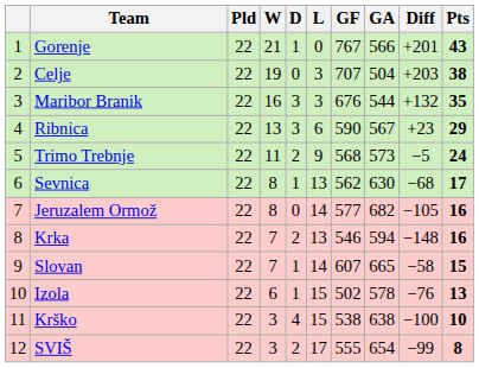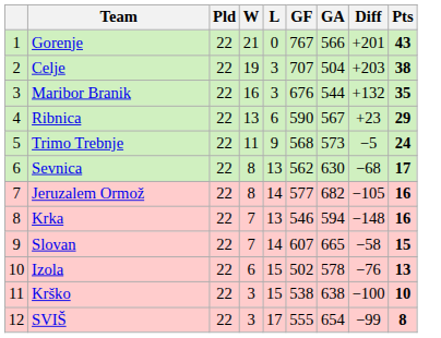 <table class="wikitable sortable" style="text-align:center">
 <tr>
 <th></th>
 <th width="175">Team</th>
 <th>Pld</th>
 <th>W</th>
-<th>D</th>
 <th>L</th>
 <th>GF</th>
 <th>GA</th>
 <th>Diff</th>
 <th>Pts</th>
 </tr>
 <tr style="background: #D0F0C0;">
 <td>1</td>
 <td align=left><a href='#'>Gorenje</a></td>
 <td>22</td>
 <td>21</td>
-<td>1</td>
 <td>0</td>
 <td>767</td>
 <td>566</td>
 <td>+201</td>
 <td><strong>43</strong></td>
 </tr>
 <tr style="background: #D0F0C0;">
 <td>2</td>
 <td align=left><a href='#'>Celje</a></td>
 <td>22</td>
 <td>19</td>
-<td>0</td>
 <td>3</td>
 <td>707</td>
 <td>504</td>
 <td>+203</td>
 <td><strong>38</strong></td>
 </tr>
 <tr style="background: #D0F0C0;">
 <td>3</td>
 <td align=left><a href='#'>Maribor Branik</a></td>
 <td>22</td>
 <td>16</td>
 <td>3</td>
-<td>3</td>
 <td>676</td>
 <td>544</td>
 <td>+132</td>
 <td><strong>35</strong></td>
 </tr>
 <tr style="background: #D0F0C0;">
 <td>4</td>
 <td align=left><a href='#'>Ribnica</a></td>
 <td>22</td>
 <td>13</td>
-<td>3</td>
 <td>6</td>
 <td>590</td>
 <td>567</td>
 <td>+23</td>
 <td><strong>29</strong></td>
 </tr>
 <tr style="background: #D0F0C0;">
 <td>5</td>
 <td align=left><a href='#'>Trimo Trebnje</a></td>
 <td>22</td>
 <td>11</td>
-<td>2</td>
 <td>9</td>
 <td>568</td>
 <td>573</td>
 <td>−5</td>
 <td><strong>24</strong></td>
 </tr>
 <tr style="background: #D0F0C0;">
 <td>6</td>
 <td align=left><a href='#'>Sevnica</a></td>
 <td>22</td>
 <td>8</td>
-<td>1</td>
 <td>13</td>
 <td>562</td>
 <td>630</td>
 <td>−68</td>
 <td><strong>17</strong></td>
 </tr>
 <tr style="background: #FFCCCC;">
 <td>7</td>
 <td align=left><a href='#'>Jeruzalem Ormož</a></td>
 <td>22</td>
 <td>8</td>
-<td>0</td>
 <td>14</td>
 <td>577</td>
 <td>682</td>
 <td>−105</td>
 <td><strong>16</strong></td>
 </tr>
 <tr style="background: #FFCCCC;">
 <td>8</td>
 <td align=left><a href='#'>Krka</a></td>
 <td>22</td>
 <td>7</td>
-<td>2</td>
 <td>13</td>
 <td>546</td>
 <td>594</td>
 <td>−148</td>
 <td><strong>16</strong></td>
 </tr>
 <tr style="background: #FFCCCC;">
 <td>9</td>
 <td align=left><a href='#'>Slovan</a></td>
 <td>22</td>
 <td>7</td>
-<td>1</td>
 <td>14</td>
 <td>607</td>
 <td>665</td>
 <td>−58</td>
 <td><strong>15</strong></td>
 </tr>
 <tr style="background: #FFCCCC;">
 <td>10</td>
 <td align=left><a href='#'>Izola</a></td>
 <td>22</td>
 <td>6</td>
-<td>1</td>
 <td>15</td>
 <td>502</td>
 <td>578</td>
 <td>−76</td>
 <td><strong>13</strong></td>
 </tr>
 <tr style="background: #FFCCCC;">
 <td>11</td>
 <td align=left><a href='#'>Krško</a></td>
 <td>22</td>
 <td>3</td>
-<td>4</td>
 <td>15</td>
 <td>538</td>
 <td>638</td>
 <td>−100</td>
 <td><strong>10</strong></td>
 </tr>
 <tr style="background: #FFCCCC;">
 <td>12</td>
 <td align=left><a href='#'>SVIŠ</a></td>
 <td>22</td>
 <td>3</td>
-<td>2</td>
 <td>17</td>
 <td>555</td>
 <td>654</td>
 <td>−99</td>
 <td><strong>8</strong></td>
 </tr>
 </table>
